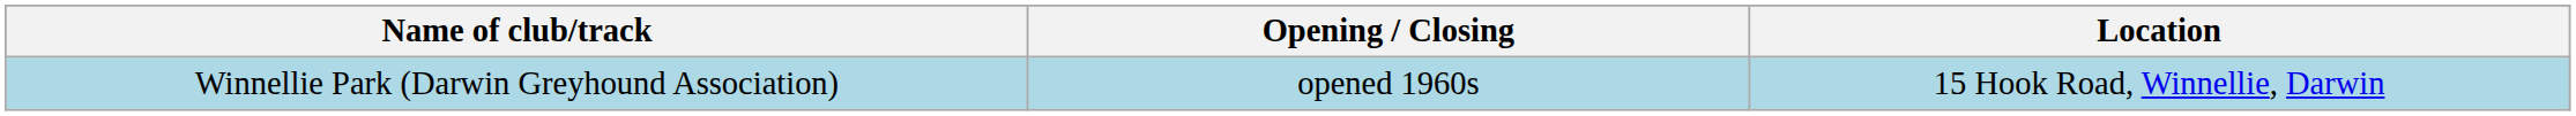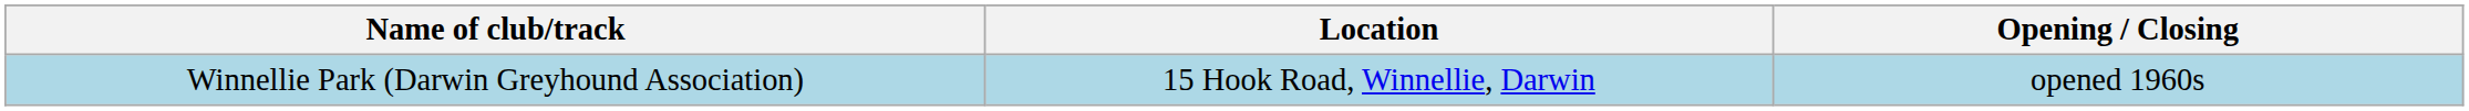 <table class="wikitable" style="text-align:center">
 <tr>
 <th width=500>Name of club/track</th>
+<th width=400>Location</th>
 <th width=350>Opening / Closing</th>
-<th width=400>Location</th>
 </tr>
 <tr style="background: lightblue;">
 <td>Winnellie Park (Darwin Greyhound Association)</td>
+<td>15 Hook Road, <a href='#'>Winnellie</a>, <a href='#'>Darwin</a></td>
 <td>opened 1960s</td>
-<td>15 Hook Road, <a href='#'>Winnellie</a>, <a href='#'>Darwin</a></td>
 </tr>
 </table>
